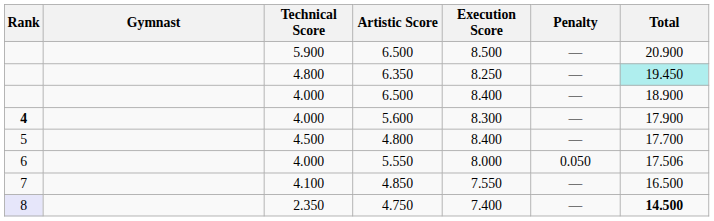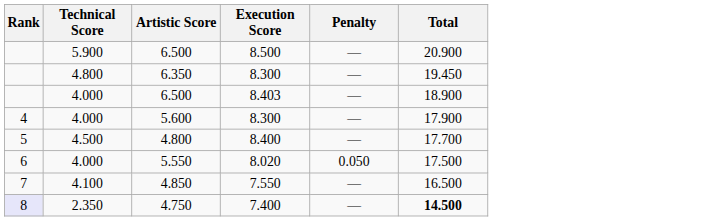 <table class="wikitable" style="text-align:center">
 <tr>
 <th>Rank</th>
-<th width=250>Gymnast</th>
 <th style="width:6em">Technical Score</th>
 <th style="width:6em">Artistic Score</th>
 <th style="width:6em">Execution Score</th>
 <th style="width:6em">Penalty</th>
 <th style="width:6em">Total</th>
 </tr>
 <tr>
 <td></td>
-<td align=left></td>
 <td>5.900</td>
 <td>6.500</td>
 <td>8.500</td>
 <td>—</td>
 <td>20.900</td>
 </tr>
 <tr>
 <td></td>
-<td align=left></td>
 <td>4.800</td>
 <td>6.350</td>
-<td>8.250</td>
+<td>8.300</td>
 <td>—</td>
-<td style="background: paleturquoise;">19.450</td>
+<td>19.450</td>
 </tr>
 <tr>
 <td></td>
-<td align=left></td>
 <td>4.000</td>
 <td>6.500</td>
-<td>8.400</td>
+<td>8.403</td>
 <td>—</td>
 <td>18.900</td>
 </tr>
 <tr>
-<td><strong>4</strong></td>
-<td align=left></td>
+<td>4</td>
 <td>4.000</td>
 <td>5.600</td>
 <td>8.300</td>
 <td>—</td>
 <td>17.900</td>
 </tr>
 <tr>
 <td>5</td>
-<td align=left></td>
 <td>4.500</td>
 <td>4.800</td>
 <td>8.400</td>
 <td>—</td>
 <td>17.700</td>
 </tr>
 <tr>
 <td>6</td>
-<td align=left></td>
 <td>4.000</td>
 <td>5.550</td>
-<td>8.000</td>
+<td>8.020</td>
 <td>0.050</td>
-<td>17.506</td>
+<td>17.500</td>
 </tr>
 <tr>
 <td>7</td>
-<td align=left></td>
 <td>4.100</td>
 <td>4.850</td>
 <td>7.550</td>
 <td>—</td>
 <td>16.500</td>
 </tr>
 <tr>
 <td style="background: lavender;">8</td>
-<td align=left></td>
 <td>2.350</td>
 <td>4.750</td>
 <td>7.400</td>
 <td>—</td>
 <td><strong>14.500</strong></td>
 </tr>
 </table>
